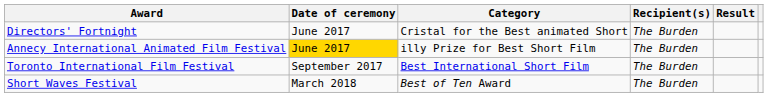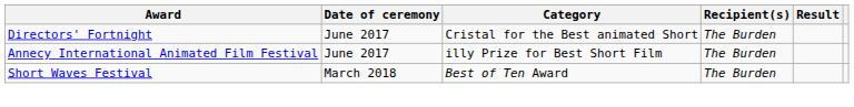 <table class="wikitable sortable">
 <tr>
 <th>Award</th>
 <th>Date of ceremony</th>
 <th>Category</th>
 <th>Recipient(s)</th>
 <th>Result</th>
 <th scope="col" class="unsortable"></th>
 </tr>
 <tr>
 <td><a href='#'>Directors' Fortnight</a></td>
 <td>June 2017</td>
 <td>Cristal for the Best animated Short</td>
 <td><em>The Burden</em></td>
 <td></td>
 <td style="text-align:center;"></td>
 </tr>
 <tr>
 <td><a href='#'>Annecy International Animated Film Festival</a></td>
-<td style="background: gold;">June 2017</td>
+<td>June 2017</td>
 <td>illy Prize for Best Short Film</td>
-<td><em>The Burden</em></td>
-<td></td>
-<td style="text-align:center;"></td>
-</tr>
-<tr>
-<td><a href='#'>Toronto International Film Festival</a></td>
-<td>September 2017</td>
-<td><a href='#'>Best International Short Film</a></td>
 <td><em>The Burden</em></td>
 <td></td>
 <td style="text-align:center;"></td>
 </tr>
 <tr>
 <td><a href='#'>Short Waves Festival</a></td>
 <td>March 2018</td>
 <td><em>Best of Ten</em> Award</td>
 <td><em>The Burden</em></td>
 <td></td>
 <td style="text-align:center;"></td>
 </tr>
 </table>
